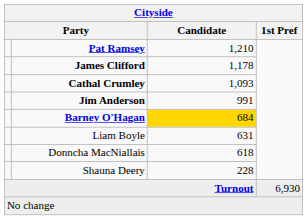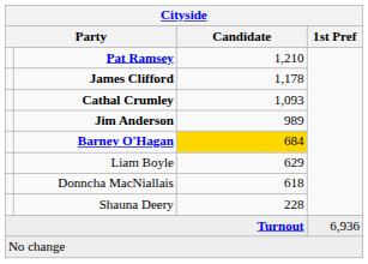 <table class="wikitable">
 <tr>
 <th colspan="4" align="center"><a href='#'>Cityside</a></th>
 </tr>
 <tr>
 <th colspan="2" align="center" width=200>Party</th>
 <th width=150>Candidate</th>
 <th width=60>1st Pref</th>
 </tr>
 <tr>
 <td></td>
 <td align="right"><strong><a href='#'>Pat Ramsey</a></strong></td>
 <td align="right">1,210</td>
 </tr>
 <tr>
 <td></td>
 <td align="right"><strong>James Clifford</strong></td>
 <td align="right">1,178</td>
 </tr>
 <tr>
 <td></td>
 <td align="right"><strong>Cathal Crumley</strong></td>
 <td align="right">1,093</td>
 </tr>
 <tr>
 <td></td>
 <td align="right"><strong>Jim Anderson</strong></td>
-<td align="right">991</td>
+<td align="right">989</td>
 </tr>
 <tr>
 <td></td>
 <td align="right"><strong><a href='#'>Barney O'Hagan</a></strong></td>
 <td align="right" style="background: gold;">684</td>
 </tr>
 <tr>
 <td></td>
 <td align="right">Liam Boyle</td>
-<td align="right">631</td>
+<td align="right">629</td>
 </tr>
 <tr>
 <td></td>
 <td align="right">Donncha MacNiallais</td>
 <td align="right">618</td>
 </tr>
 <tr>
 <td></td>
 <td align="right">Shauna Deery</td>
 <td align="right">228</td>
 </tr>
 <tr bgcolor="EEEEEE">
 <td colspan=3 align="right"><strong><a href='#'>Turnout</a></strong></td>
-<td align="right">6,930</td>
+<td align="right">6,936</td>
 </tr>
 <tr>
 <td colspan=4 bgcolor="EEEEEE">No change</td>
 </tr>
 </table>
